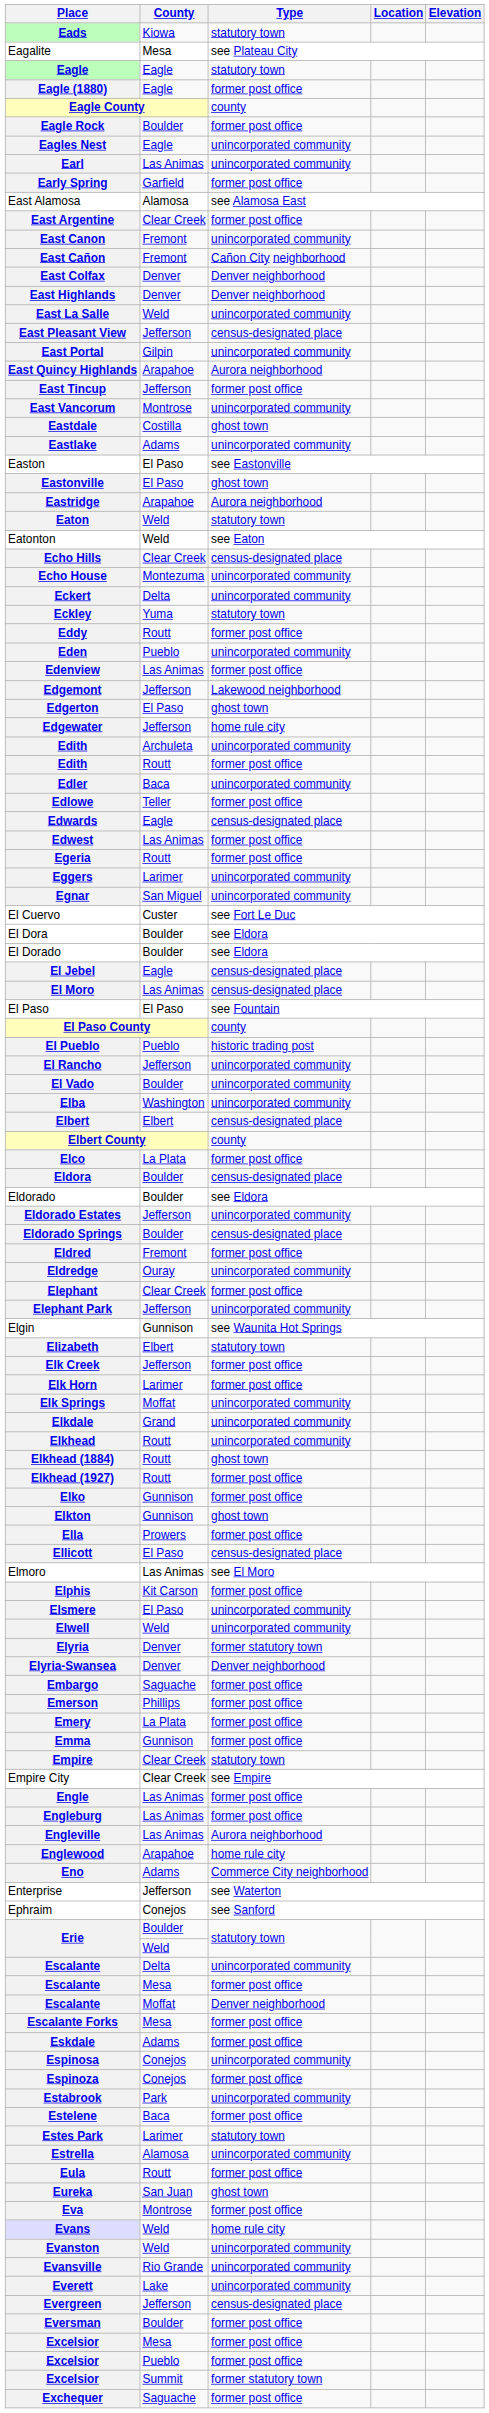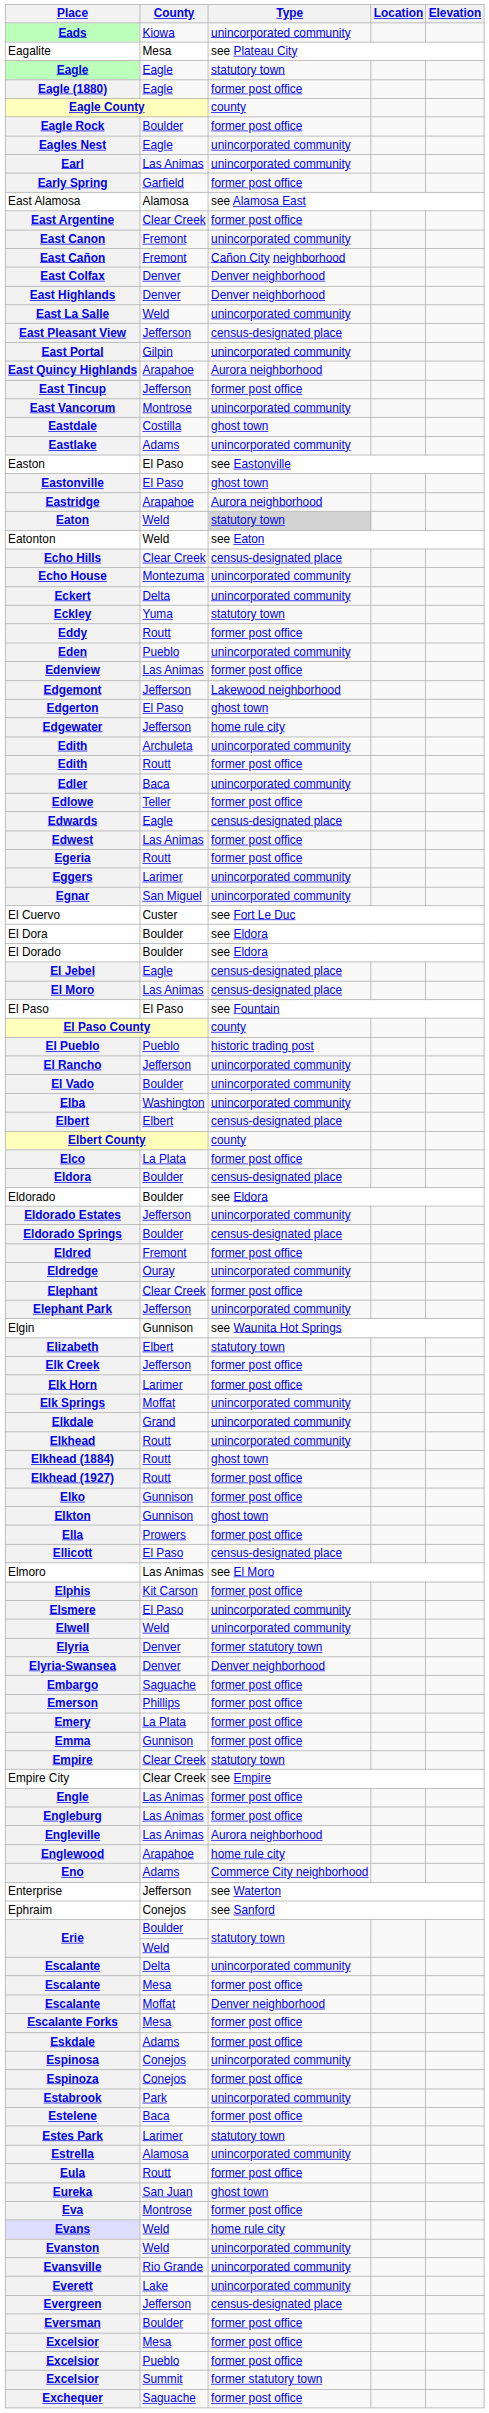 <table class="wikitable sortable  plainrowheaders" style="margin:auto;">
 <tr>
 <th scope=col><a href='#'>Place</a></th>
 <th scope=col><a href='#'>County</a></th>
 <th scope=col><a href='#'>Type</a></th>
 <th scope=col><a href='#'>Location</a></th>
 <th scope=col><a href='#'>Elevation</a></th>
 </tr>
 <tr>
 <th scope=row style="background:#BBFFBB;"><a href='#'>Eads</a></th>
 <td><a href='#'>Kiowa</a></td>
-<td><a href='#'>statutory town</a></td>
+<td><a href='#'>unincorporated community</a></td>
 <td></td>
 <td align=right></td>
 </tr>
 <tr bgcolor=white>
 <td>Eagalite</td>
 <td>Mesa</td>
 <td colspan=3>see <a href='#'>Plateau City</a></td>
 </tr>
 <tr>
 <th scope=row style="background:#BBFFBB;"><a href='#'>Eagle</a></th>
 <td><a href='#'>Eagle</a></td>
 <td><a href='#'>statutory town</a></td>
 <td></td>
 <td align=right></td>
 </tr>
 <tr>
 <th scope=row><a href='#'>Eagle (1880)</a></th>
 <td><a href='#'>Eagle</a></td>
 <td><a href='#'>former post office</a></td>
 <td></td>
 <td></td>
 </tr>
 <tr>
 <th scope=row colspan=2 style="background:#FFFFBB;"><a href='#'>Eagle County</a></th>
 <td><a href='#'>county</a></td>
 <td></td>
 <td></td>
 </tr>
 <tr>
 <th scope=row><a href='#'>Eagle Rock</a></th>
 <td><a href='#'>Boulder</a></td>
 <td><a href='#'>former post office</a></td>
 <td></td>
 <td></td>
 </tr>
 <tr>
 <th scope=row><a href='#'>Eagles Nest</a></th>
 <td><a href='#'>Eagle</a></td>
 <td><a href='#'>unincorporated community</a></td>
 <td></td>
 <td align=right></td>
 </tr>
 <tr>
 <th scope=row><a href='#'>Earl</a></th>
 <td><a href='#'>Las Animas</a></td>
 <td><a href='#'>unincorporated community</a></td>
 <td></td>
 <td align=right></td>
 </tr>
 <tr>
 <th scope=row><a href='#'>Early Spring</a></th>
 <td><a href='#'>Garfield</a></td>
 <td><a href='#'>former post office</a></td>
 <td></td>
 <td></td>
 </tr>
 <tr bgcolor=white>
 <td>East Alamosa</td>
 <td>Alamosa</td>
 <td colspan=3>see <a href='#'>Alamosa East</a></td>
 </tr>
 <tr>
 <th scope=row><a href='#'>East Argentine</a></th>
 <td><a href='#'>Clear Creek</a></td>
 <td><a href='#'>former post office</a></td>
 <td></td>
 <td></td>
 </tr>
 <tr>
 <th scope=row><a href='#'>East Canon</a></th>
 <td><a href='#'>Fremont</a></td>
 <td><a href='#'>unincorporated community</a></td>
 <td></td>
 <td align=right></td>
 </tr>
 <tr>
 <th scope=row><a href='#'>East Cañon</a></th>
 <td><a href='#'>Fremont</a></td>
 <td><a href='#'>Cañon City</a> <a href='#'>neighborhood</a></td>
 <td></td>
 <td></td>
 </tr>
 <tr>
 <th scope=row><a href='#'>East Colfax</a></th>
 <td><a href='#'>Denver</a></td>
 <td><a href='#'>Denver neighborhood</a></td>
 <td></td>
 <td></td>
 </tr>
 <tr>
 <th scope=row><a href='#'>East Highlands</a></th>
 <td><a href='#'>Denver</a></td>
 <td><a href='#'>Denver neighborhood</a></td>
 <td></td>
 <td></td>
 </tr>
 <tr>
 <th scope=row><a href='#'>East La Salle</a></th>
 <td><a href='#'>Weld</a></td>
 <td><a href='#'>unincorporated community</a></td>
 <td></td>
 <td align=right></td>
 </tr>
 <tr>
 <th scope=row><a href='#'>East Pleasant View</a></th>
 <td><a href='#'>Jefferson</a></td>
 <td><a href='#'>census-designated place</a></td>
 <td></td>
 <td align=right></td>
 </tr>
 <tr>
 <th scope=row><a href='#'>East Portal</a></th>
 <td><a href='#'>Gilpin</a></td>
 <td><a href='#'>unincorporated community</a></td>
 <td></td>
 <td align=right></td>
 </tr>
 <tr>
 <th scope=row><a href='#'>East Quincy Highlands</a></th>
 <td><a href='#'>Arapahoe</a></td>
 <td><a href='#'>Aurora neighborhood</a></td>
 <td></td>
 <td align=right></td>
 </tr>
 <tr>
 <th scope=row><a href='#'>East Tincup</a></th>
 <td><a href='#'>Jefferson</a></td>
 <td><a href='#'>former post office</a></td>
 <td></td>
 <td></td>
 </tr>
 <tr>
 <th scope=row><a href='#'>East Vancorum</a></th>
 <td><a href='#'>Montrose</a></td>
 <td><a href='#'>unincorporated community</a></td>
 <td></td>
 <td align=right></td>
 </tr>
 <tr>
 <th scope=row><a href='#'>Eastdale</a></th>
 <td><a href='#'>Costilla</a></td>
 <td><a href='#'>ghost town</a></td>
 <td></td>
 <td align=right></td>
 </tr>
 <tr>
 <th scope=row><a href='#'>Eastlake</a></th>
 <td><a href='#'>Adams</a></td>
 <td><a href='#'>unincorporated community</a></td>
 <td></td>
 <td align=right></td>
 </tr>
 <tr bgcolor=white>
 <td>Easton</td>
 <td>El Paso</td>
 <td colspan=3>see <a href='#'>Eastonville</a></td>
 </tr>
 <tr>
 <th scope=row><a href='#'>Eastonville</a></th>
 <td><a href='#'>El Paso</a></td>
 <td><a href='#'>ghost town</a></td>
 <td></td>
 <td align=right></td>
 </tr>
 <tr>
 <th scope=row><a href='#'>Eastridge</a></th>
 <td><a href='#'>Arapahoe</a></td>
 <td><a href='#'>Aurora neighborhood</a></td>
 <td></td>
 <td align=right></td>
 </tr>
 <tr>
 <th scope=row><a href='#'>Eaton</a></th>
 <td><a href='#'>Weld</a></td>
-<td><a href='#'>statutory town</a></td>
+<td style="background: lightgrey;"><a href='#'>statutory town</a></td>
 <td></td>
 <td align=right></td>
 </tr>
 <tr bgcolor=white>
 <td>Eatonton</td>
 <td>Weld</td>
 <td colspan=3>see <a href='#'>Eaton</a></td>
 </tr>
 <tr>
 <th scope=row><a href='#'>Echo Hills</a></th>
 <td><a href='#'>Clear Creek</a></td>
 <td><a href='#'>census-designated place</a></td>
 <td></td>
 <td align=right></td>
 </tr>
 <tr>
 <th scope=row><a href='#'>Echo House</a></th>
 <td><a href='#'>Montezuma</a></td>
 <td><a href='#'>unincorporated community</a></td>
 <td></td>
 <td align=right></td>
 </tr>
 <tr>
 <th scope=row><a href='#'>Eckert</a></th>
 <td><a href='#'>Delta</a></td>
 <td><a href='#'>unincorporated community</a></td>
 <td></td>
 <td align=right></td>
 </tr>
 <tr>
 <th scope=row><a href='#'>Eckley</a></th>
 <td><a href='#'>Yuma</a></td>
 <td><a href='#'>statutory town</a></td>
 <td></td>
 <td align=right></td>
 </tr>
 <tr>
 <th scope=row><a href='#'>Eddy</a></th>
 <td><a href='#'>Routt</a></td>
 <td><a href='#'>former post office</a></td>
 <td></td>
 <td></td>
 </tr>
 <tr>
 <th scope=row><a href='#'>Eden</a></th>
 <td><a href='#'>Pueblo</a></td>
 <td><a href='#'>unincorporated community</a></td>
 <td></td>
 <td align=right></td>
 </tr>
 <tr>
 <th scope=row><a href='#'>Edenview</a></th>
 <td><a href='#'>Las Animas</a></td>
 <td><a href='#'>former post office</a></td>
 <td></td>
 <td></td>
 </tr>
 <tr>
 <th scope=row><a href='#'>Edgemont</a></th>
 <td><a href='#'>Jefferson</a></td>
 <td><a href='#'>Lakewood neighborhood</a></td>
 <td></td>
 <td align=right></td>
 </tr>
 <tr>
 <th scope=row><a href='#'>Edgerton</a></th>
 <td><a href='#'>El Paso</a></td>
 <td><a href='#'>ghost town</a></td>
 <td></td>
 <td></td>
 </tr>
 <tr>
 <th scope=row><a href='#'>Edgewater</a></th>
 <td><a href='#'>Jefferson</a></td>
 <td><a href='#'>home rule city</a></td>
 <td></td>
 <td align=right></td>
 </tr>
 <tr>
 <th scope=row><a href='#'>Edith</a></th>
 <td><a href='#'>Archuleta</a></td>
 <td><a href='#'>unincorporated community</a></td>
 <td></td>
 <td align=right></td>
 </tr>
 <tr>
 <th scope=row><a href='#'>Edith</a></th>
 <td><a href='#'>Routt</a></td>
 <td><a href='#'>former post office</a></td>
 <td></td>
 <td></td>
 </tr>
 <tr>
 <th scope=row><a href='#'>Edler</a></th>
 <td><a href='#'>Baca</a></td>
 <td><a href='#'>unincorporated community</a></td>
 <td></td>
 <td align=right></td>
 </tr>
 <tr>
 <th scope=row><a href='#'>Edlowe</a></th>
 <td><a href='#'>Teller</a></td>
 <td><a href='#'>former post office</a></td>
 <td></td>
 <td></td>
 </tr>
 <tr>
 <th scope=row><a href='#'>Edwards</a></th>
 <td><a href='#'>Eagle</a></td>
 <td><a href='#'>census-designated place</a></td>
 <td></td>
 <td align=right></td>
 </tr>
 <tr>
 <th scope=row><a href='#'>Edwest</a></th>
 <td><a href='#'>Las Animas</a></td>
 <td><a href='#'>former post office</a></td>
 <td></td>
 <td></td>
 </tr>
 <tr>
 <th scope=row><a href='#'>Egeria</a></th>
 <td><a href='#'>Routt</a></td>
 <td><a href='#'>former post office</a></td>
 <td></td>
 <td></td>
 </tr>
 <tr>
 <th scope=row><a href='#'>Eggers</a></th>
 <td><a href='#'>Larimer</a></td>
 <td><a href='#'>unincorporated community</a></td>
 <td></td>
 <td align=right></td>
 </tr>
 <tr>
 <th scope=row><a href='#'>Egnar</a></th>
 <td><a href='#'>San Miguel</a></td>
 <td><a href='#'>unincorporated community</a></td>
 <td></td>
 <td align=right></td>
 </tr>
 <tr bgcolor=white>
 <td>El Cuervo</td>
 <td>Custer</td>
 <td colspan=3>see <a href='#'>Fort Le Duc</a></td>
 </tr>
 <tr bgcolor=white>
 <td>El Dora</td>
 <td>Boulder</td>
 <td colspan=3>see <a href='#'>Eldora</a></td>
 </tr>
 <tr bgcolor=white>
 <td>El Dorado</td>
 <td>Boulder</td>
 <td colspan=3>see <a href='#'>Eldora</a></td>
 </tr>
 <tr>
 <th scope=row><a href='#'>El Jebel</a></th>
 <td><a href='#'>Eagle</a></td>
 <td><a href='#'>census-designated place</a></td>
 <td></td>
 <td align=right></td>
 </tr>
 <tr>
 <th scope=row><a href='#'>El Moro</a></th>
 <td><a href='#'>Las Animas</a></td>
 <td><a href='#'>census-designated place</a></td>
 <td></td>
 <td align=right></td>
 </tr>
 <tr bgcolor=white>
 <td>El Paso</td>
 <td>El Paso</td>
 <td colspan=3>see <a href='#'>Fountain</a></td>
 </tr>
 <tr>
 <th scope=row colspan=2 style="background:#FFFFBB;"><a href='#'>El Paso County</a></th>
 <td><a href='#'>county</a></td>
 <td></td>
 <td></td>
 </tr>
 <tr>
 <th scope=row><a href='#'>El Pueblo</a></th>
 <td><a href='#'>Pueblo</a></td>
 <td><a href='#'>historic trading post</a></td>
 <td></td>
 <td></td>
 </tr>
 <tr>
 <th scope=row><a href='#'>El Rancho</a></th>
 <td><a href='#'>Jefferson</a></td>
 <td><a href='#'>unincorporated community</a></td>
 <td></td>
 <td align=right></td>
 </tr>
 <tr>
 <th scope=row><a href='#'>El Vado</a></th>
 <td><a href='#'>Boulder</a></td>
 <td><a href='#'>unincorporated community</a></td>
 <td></td>
 <td align=right></td>
 </tr>
 <tr>
 <th scope=row><a href='#'>Elba</a></th>
 <td><a href='#'>Washington</a></td>
 <td><a href='#'>unincorporated community</a></td>
 <td></td>
 <td align=right></td>
 </tr>
 <tr>
 <th scope=row><a href='#'>Elbert</a></th>
 <td><a href='#'>Elbert</a></td>
 <td><a href='#'>census-designated place</a></td>
 <td></td>
 <td align=right></td>
 </tr>
 <tr>
 <th scope=row colspan=2 style="background:#FFFFBB;"><a href='#'>Elbert County</a></th>
 <td><a href='#'>county</a></td>
 <td></td>
 <td></td>
 </tr>
 <tr>
 <th scope=row><a href='#'>Elco</a></th>
 <td><a href='#'>La Plata</a></td>
 <td><a href='#'>former post office</a></td>
 <td></td>
 <td></td>
 </tr>
 <tr>
 <th scope=row><a href='#'>Eldora</a></th>
 <td><a href='#'>Boulder</a></td>
 <td><a href='#'>census-designated place</a></td>
 <td></td>
 <td align=right></td>
 </tr>
 <tr bgcolor=white>
 <td>Eldorado</td>
 <td>Boulder</td>
 <td colspan=3>see <a href='#'>Eldora</a></td>
 </tr>
 <tr>
 <th scope=row><a href='#'>Eldorado Estates</a></th>
 <td><a href='#'>Jefferson</a></td>
 <td><a href='#'>unincorporated community</a></td>
 <td></td>
 <td align=right></td>
 </tr>
 <tr>
 <th scope=row><a href='#'>Eldorado Springs</a></th>
 <td><a href='#'>Boulder</a></td>
 <td><a href='#'>census-designated place</a></td>
 <td></td>
 <td align=right></td>
 </tr>
 <tr>
 <th scope=row><a href='#'>Eldred</a></th>
 <td><a href='#'>Fremont</a></td>
 <td><a href='#'>former post office</a></td>
 <td></td>
 <td></td>
 </tr>
 <tr>
 <th scope=row><a href='#'>Eldredge</a></th>
 <td><a href='#'>Ouray</a></td>
 <td><a href='#'>unincorporated community</a></td>
 <td></td>
 <td align=right></td>
 </tr>
 <tr>
 <th scope=row><a href='#'>Elephant</a></th>
 <td><a href='#'>Clear Creek</a></td>
 <td><a href='#'>former post office</a></td>
 <td></td>
 <td></td>
 </tr>
 <tr>
 <th scope=row><a href='#'>Elephant Park</a></th>
 <td><a href='#'>Jefferson</a></td>
 <td><a href='#'>unincorporated community</a></td>
 <td></td>
 <td align=right></td>
 </tr>
 <tr bgcolor=white>
 <td>Elgin</td>
 <td>Gunnison</td>
 <td colspan=3>see <a href='#'>Waunita Hot Springs</a></td>
 </tr>
 <tr>
 <th scope=row><a href='#'>Elizabeth</a></th>
 <td><a href='#'>Elbert</a></td>
 <td><a href='#'>statutory town</a></td>
 <td></td>
 <td align=right></td>
 </tr>
 <tr>
 <th scope=row><a href='#'>Elk Creek</a></th>
 <td><a href='#'>Jefferson</a></td>
 <td><a href='#'>former post office</a></td>
 <td></td>
 <td></td>
 </tr>
 <tr>
 <th scope=row><a href='#'>Elk Horn</a></th>
 <td><a href='#'>Larimer</a></td>
 <td><a href='#'>former post office</a></td>
 <td></td>
 <td></td>
 </tr>
 <tr>
 <th scope=row><a href='#'>Elk Springs</a></th>
 <td><a href='#'>Moffat</a></td>
 <td><a href='#'>unincorporated community</a></td>
 <td></td>
 <td align=right></td>
 </tr>
 <tr>
 <th scope=row><a href='#'>Elkdale</a></th>
 <td><a href='#'>Grand</a></td>
 <td><a href='#'>unincorporated community</a></td>
 <td></td>
 <td align=right></td>
 </tr>
 <tr>
 <th scope=row><a href='#'>Elkhead</a></th>
 <td><a href='#'>Routt</a></td>
 <td><a href='#'>unincorporated community</a></td>
 <td></td>
 <td align=right></td>
 </tr>
 <tr>
 <th scope=row><a href='#'>Elkhead (1884)</a></th>
 <td><a href='#'>Routt</a></td>
 <td><a href='#'>ghost town</a></td>
 <td></td>
 <td></td>
 </tr>
 <tr>
 <th scope=row><a href='#'>Elkhead (1927)</a></th>
 <td><a href='#'>Routt</a></td>
 <td><a href='#'>former post office</a></td>
 <td></td>
 <td></td>
 </tr>
 <tr>
 <th scope=row><a href='#'>Elko</a></th>
 <td><a href='#'>Gunnison</a></td>
 <td><a href='#'>former post office</a></td>
 <td></td>
 <td></td>
 </tr>
 <tr>
 <th scope=row><a href='#'>Elkton</a></th>
 <td><a href='#'>Gunnison</a></td>
 <td><a href='#'>ghost town</a></td>
 <td></td>
 <td align=right></td>
 </tr>
 <tr>
 <th scope=row><a href='#'>Ella</a></th>
 <td><a href='#'>Prowers</a></td>
 <td><a href='#'>former post office</a></td>
 <td></td>
 <td></td>
 </tr>
 <tr>
 <th scope=row><a href='#'>Ellicott</a></th>
 <td><a href='#'>El Paso</a></td>
 <td><a href='#'>census-designated place</a></td>
 <td></td>
 <td align=right></td>
 </tr>
 <tr bgcolor=white>
 <td>Elmoro</td>
 <td>Las Animas</td>
 <td colspan=3>see <a href='#'>El Moro</a></td>
 </tr>
 <tr>
 <th scope=row><a href='#'>Elphis</a></th>
 <td><a href='#'>Kit Carson</a></td>
 <td><a href='#'>former post office</a></td>
 <td></td>
 <td></td>
 </tr>
 <tr>
 <th scope=row><a href='#'>Elsmere</a></th>
 <td><a href='#'>El Paso</a></td>
 <td><a href='#'>unincorporated community</a></td>
 <td></td>
 <td align=right></td>
 </tr>
 <tr>
 <th scope=row><a href='#'>Elwell</a></th>
 <td><a href='#'>Weld</a></td>
 <td><a href='#'>unincorporated community</a></td>
 <td></td>
 <td align=right></td>
 </tr>
 <tr>
 <th scope=row><a href='#'>Elyria</a></th>
 <td><a href='#'>Denver</a></td>
 <td><a href='#'>former statutory town</a></td>
 <td></td>
 <td></td>
 </tr>
 <tr>
 <th scope=row><a href='#'>Elyria-Swansea</a></th>
 <td><a href='#'>Denver</a></td>
 <td><a href='#'>Denver neighborhood</a></td>
 <td></td>
 <td></td>
 </tr>
 <tr>
 <th scope=row><a href='#'>Embargo</a></th>
 <td><a href='#'>Saguache</a></td>
 <td><a href='#'>former post office</a></td>
 <td></td>
 <td></td>
 </tr>
 <tr>
 <th scope=row><a href='#'>Emerson</a></th>
 <td><a href='#'>Phillips</a></td>
 <td><a href='#'>former post office</a></td>
 <td></td>
 <td></td>
 </tr>
 <tr>
 <th scope=row><a href='#'>Emery</a></th>
 <td><a href='#'>La Plata</a></td>
 <td><a href='#'>former post office</a></td>
 <td></td>
 <td></td>
 </tr>
 <tr>
 <th scope=row><a href='#'>Emma</a></th>
 <td><a href='#'>Gunnison</a></td>
 <td><a href='#'>former post office</a></td>
 <td></td>
 <td></td>
 </tr>
 <tr>
 <th scope=row><a href='#'>Empire</a></th>
 <td><a href='#'>Clear Creek</a></td>
 <td><a href='#'>statutory town</a></td>
 <td></td>
 <td align=right></td>
 </tr>
 <tr bgcolor=white>
 <td>Empire City</td>
 <td>Clear Creek</td>
 <td colspan=3>see <a href='#'>Empire</a></td>
 </tr>
 <tr>
 <th scope=row><a href='#'>Engle</a></th>
 <td><a href='#'>Las Animas</a></td>
 <td><a href='#'>former post office</a></td>
 <td></td>
 <td></td>
 </tr>
 <tr>
 <th scope=row><a href='#'>Engleburg</a></th>
 <td><a href='#'>Las Animas</a></td>
 <td><a href='#'>former post office</a></td>
 <td></td>
 <td></td>
 </tr>
 <tr>
 <th scope=row><a href='#'>Engleville</a></th>
 <td><a href='#'>Las Animas</a></td>
 <td><a href='#'>Aurora neighborhood</a></td>
 <td></td>
 <td align=right></td>
 </tr>
 <tr>
 <th scope=row><a href='#'>Englewood</a></th>
 <td><a href='#'>Arapahoe</a></td>
 <td><a href='#'>home rule city</a></td>
 <td></td>
 <td align=right></td>
 </tr>
 <tr>
 <th scope=row><a href='#'>Eno</a></th>
 <td><a href='#'>Adams</a></td>
 <td><a href='#'>Commerce City neighborhood</a></td>
 <td></td>
 <td align=right></td>
 </tr>
 <tr bgcolor=white>
 <td>Enterprise</td>
 <td>Jefferson</td>
 <td colspan=3>see <a href='#'>Waterton</a></td>
 </tr>
 <tr bgcolor=white>
 <td>Ephraim</td>
 <td>Conejos</td>
 <td colspan=3>see <a href='#'>Sanford</a></td>
 </tr>
 <tr>
 <th scope=row rowspan=2><a href='#'>Erie</a></th>
 <td><a href='#'>Boulder</a></td>
 <td rowspan=2><a href='#'>statutory town</a></td>
 <td rowspan=2></td>
 <td rowspan=2 align=right></td>
 </tr>
 <tr>
 <td><a href='#'>Weld</a></td>
 </tr>
 <tr>
 <th scope=row><a href='#'>Escalante</a></th>
 <td><a href='#'>Delta</a></td>
 <td><a href='#'>unincorporated community</a></td>
 <td></td>
 <td align=right></td>
 </tr>
 <tr>
 <th scope=row><a href='#'>Escalante</a></th>
 <td><a href='#'>Mesa</a></td>
 <td><a href='#'>former post office</a></td>
 <td></td>
 <td></td>
 </tr>
 <tr>
 <th scope=row><a href='#'>Escalante</a></th>
 <td><a href='#'>Moffat</a></td>
 <td><a href='#'>Denver neighborhood</a></td>
 <td></td>
 <td></td>
 </tr>
 <tr>
 <th scope=row><a href='#'>Escalante Forks</a></th>
 <td><a href='#'>Mesa</a></td>
 <td><a href='#'>former post office</a></td>
 <td></td>
 <td></td>
 </tr>
 <tr>
 <th scope=row><a href='#'>Eskdale</a></th>
 <td><a href='#'>Adams</a></td>
 <td><a href='#'>former post office</a></td>
 <td></td>
 <td></td>
 </tr>
 <tr>
 <th scope=row><a href='#'>Espinosa</a></th>
 <td><a href='#'>Conejos</a></td>
 <td><a href='#'>unincorporated community</a></td>
 <td></td>
 <td align=right></td>
 </tr>
 <tr>
 <th scope=row><a href='#'>Espinoza</a></th>
 <td><a href='#'>Conejos</a></td>
 <td><a href='#'>former post office</a></td>
 <td></td>
 <td></td>
 </tr>
 <tr>
 <th scope=row><a href='#'>Estabrook</a></th>
 <td><a href='#'>Park</a></td>
 <td><a href='#'>unincorporated community</a></td>
 <td></td>
 <td align=right></td>
 </tr>
 <tr>
 <th scope=row><a href='#'>Estelene</a></th>
 <td><a href='#'>Baca</a></td>
 <td><a href='#'>former post office</a></td>
 <td></td>
 <td></td>
 </tr>
 <tr>
 <th scope=row><a href='#'>Estes Park</a></th>
 <td><a href='#'>Larimer</a></td>
 <td><a href='#'>statutory town</a></td>
 <td></td>
 <td align=right></td>
 </tr>
 <tr>
 <th scope=row><a href='#'>Estrella</a></th>
 <td><a href='#'>Alamosa</a></td>
 <td><a href='#'>unincorporated community</a></td>
 <td></td>
 <td align=right></td>
 </tr>
 <tr>
 <th scope=row><a href='#'>Eula</a></th>
 <td><a href='#'>Routt</a></td>
 <td><a href='#'>former post office</a></td>
 <td></td>
 <td></td>
 </tr>
 <tr>
 <th scope=row><a href='#'>Eureka</a></th>
 <td><a href='#'>San Juan</a></td>
 <td><a href='#'>ghost town</a></td>
 <td></td>
 <td align=right></td>
 </tr>
 <tr>
 <th scope=row><a href='#'>Eva</a></th>
 <td><a href='#'>Montrose</a></td>
 <td><a href='#'>former post office</a></td>
 <td></td>
 <td></td>
 </tr>
 <tr>
 <th scope=row style="background:#DDDDFF;"><a href='#'>Evans</a></th>
 <td><a href='#'>Weld</a></td>
 <td><a href='#'>home rule city</a></td>
 <td></td>
 <td align=right></td>
 </tr>
 <tr>
 <th scope=row><a href='#'>Evanston</a></th>
 <td><a href='#'>Weld</a></td>
 <td><a href='#'>unincorporated community</a></td>
 <td></td>
 <td align=right></td>
 </tr>
 <tr>
 <th scope=row><a href='#'>Evansville</a></th>
 <td><a href='#'>Rio Grande</a></td>
 <td><a href='#'>unincorporated community</a></td>
 <td></td>
 <td align=right></td>
 </tr>
 <tr>
 <th scope=row><a href='#'>Everett</a></th>
 <td><a href='#'>Lake</a></td>
 <td><a href='#'>unincorporated community</a></td>
 <td></td>
 <td align=right></td>
 </tr>
 <tr>
 <th scope=row><a href='#'>Evergreen</a></th>
 <td><a href='#'>Jefferson</a></td>
 <td><a href='#'>census-designated place</a></td>
 <td></td>
 <td align=right></td>
 </tr>
 <tr>
 <th scope=row><a href='#'>Eversman</a></th>
 <td><a href='#'>Boulder</a></td>
 <td><a href='#'>former post office</a></td>
 <td></td>
 <td></td>
 </tr>
 <tr>
 <th scope=row><a href='#'>Excelsior</a></th>
 <td><a href='#'>Mesa</a></td>
 <td><a href='#'>former post office</a></td>
 <td></td>
 <td></td>
 </tr>
 <tr>
 <th scope=row><a href='#'>Excelsior</a></th>
 <td><a href='#'>Pueblo</a></td>
 <td><a href='#'>former post office</a></td>
 <td></td>
 <td></td>
 </tr>
 <tr>
 <th scope=row><a href='#'>Excelsior</a></th>
 <td><a href='#'>Summit</a></td>
 <td><a href='#'>former statutory town</a></td>
 <td></td>
 <td></td>
 </tr>
 <tr>
 <th scope=row><a href='#'>Exchequer</a></th>
 <td><a href='#'>Saguache</a></td>
 <td><a href='#'>former post office</a></td>
 <td></td>
 <td></td>
 </tr>
 </table>
